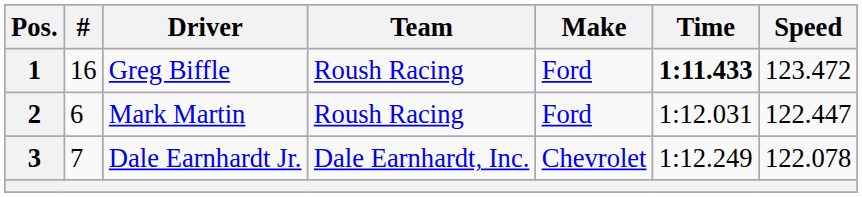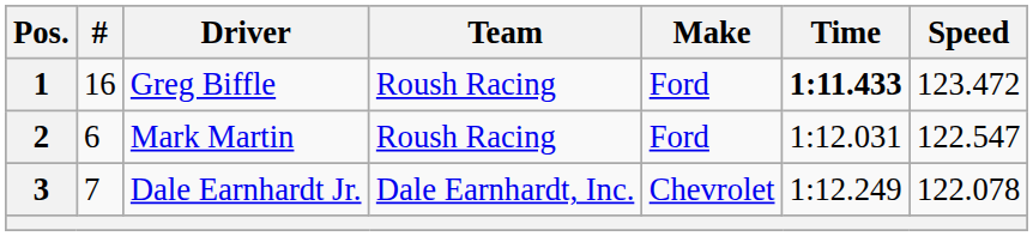 <table class="wikitable" style="font-size:95%">
 <tr>
 <th>Pos.</th>
 <th>#</th>
 <th>Driver</th>
 <th>Team</th>
 <th>Make</th>
 <th>Time</th>
 <th>Speed</th>
 </tr>
 <tr>
 <th>1</th>
 <td>16</td>
 <td><a href='#'>Greg Biffle</a></td>
 <td><a href='#'>Roush Racing</a></td>
 <td><a href='#'>Ford</a></td>
 <td><strong>1:11.433</strong></td>
 <td>123.472</td>
 </tr>
 <tr>
 <th>2</th>
 <td>6</td>
 <td><a href='#'>Mark Martin</a></td>
 <td><a href='#'>Roush Racing</a></td>
 <td><a href='#'>Ford</a></td>
 <td>1:12.031</td>
-<td>122.447</td>
+<td>122.547</td>
 </tr>
 <tr>
 <th>3</th>
 <td>7</td>
 <td><a href='#'>Dale Earnhardt Jr.</a></td>
 <td><a href='#'>Dale Earnhardt, Inc.</a></td>
 <td><a href='#'>Chevrolet</a></td>
 <td>1:12.249</td>
 <td>122.078</td>
 </tr>
 <tr>
 <th colspan="7"></th>
 </tr>
 </table>
